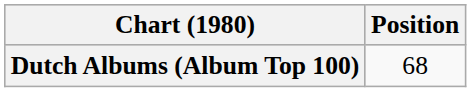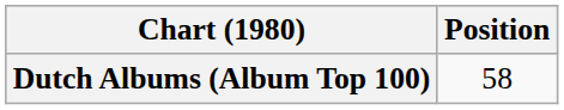 <table class="wikitable plainrowheaders">
 <tr>
 <th scope="col">Chart (1980)</th>
 <th scope="col">Position</th>
 </tr>
 <tr>
 <th scope="row">Dutch Albums (Album Top 100)</th>
-<td style="text-align:center;">68</td>
+<td style="text-align:center;">58</td>
 </tr>
 </table>
